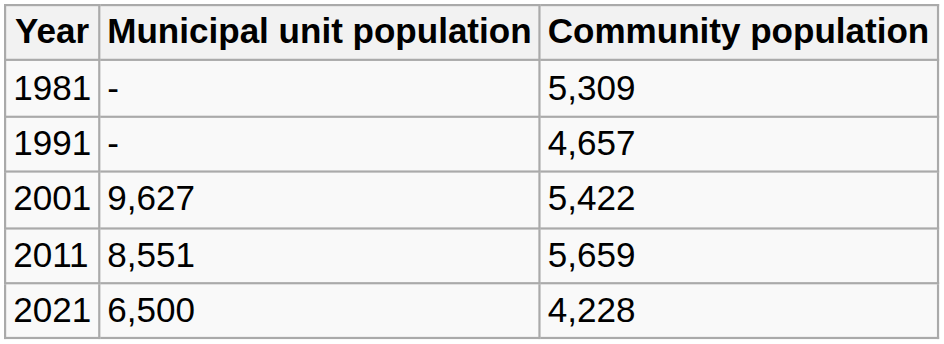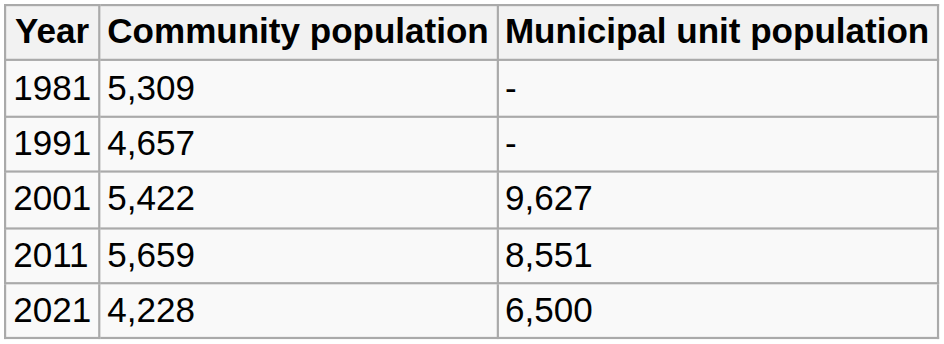 <table class=wikitable>
 <tr>
 <th>Year</th>
+<th>Community population</th>
 <th>Municipal unit population</th>
-<th>Community population</th>
 </tr>
 <tr>
 <td>1981</td>
+<td>5,309</td>
 <td>-</td>
-<td>5,309</td>
 </tr>
 <tr>
 <td>1991</td>
+<td>4,657</td>
 <td>-</td>
-<td>4,657</td>
 </tr>
 <tr>
 <td>2001</td>
+<td>5,422</td>
 <td>9,627</td>
-<td>5,422</td>
 </tr>
 <tr>
 <td>2011</td>
+<td>5,659</td>
 <td>8,551</td>
-<td>5,659</td>
 </tr>
 <tr>
 <td>2021</td>
+<td>4,228</td>
 <td>6,500</td>
-<td>4,228</td>
 </tr>
 </table>
